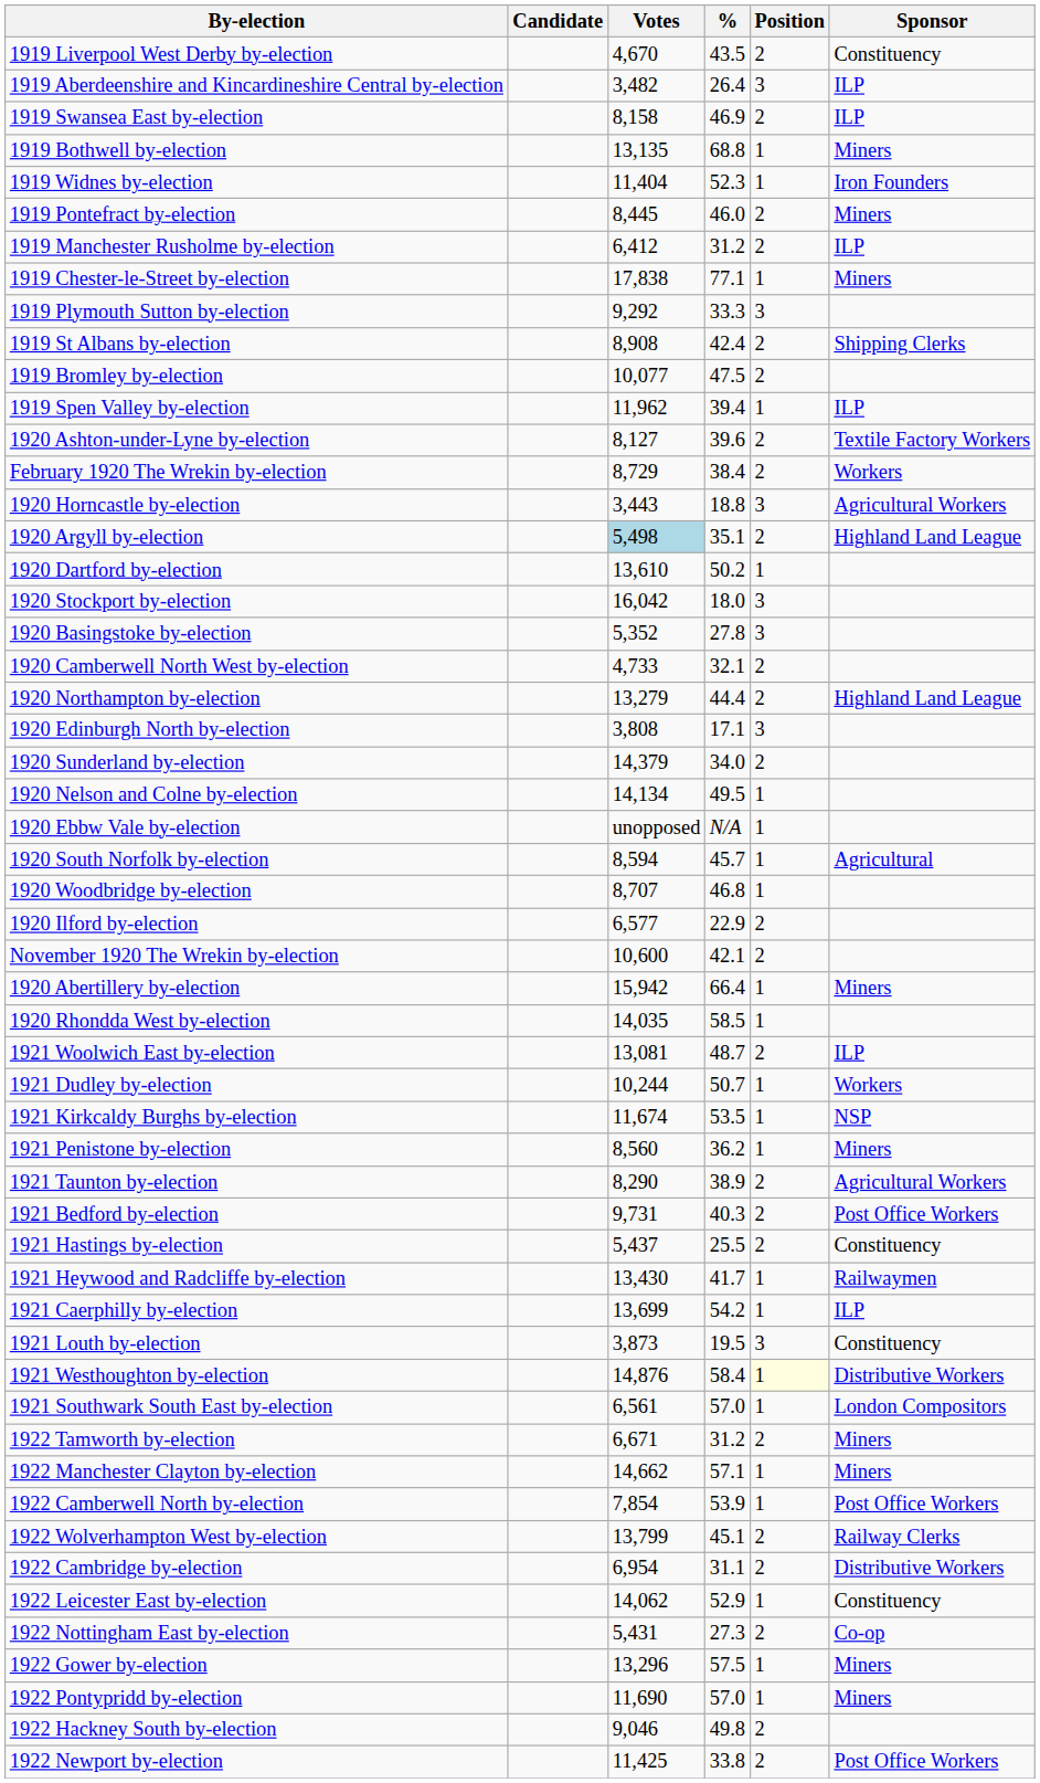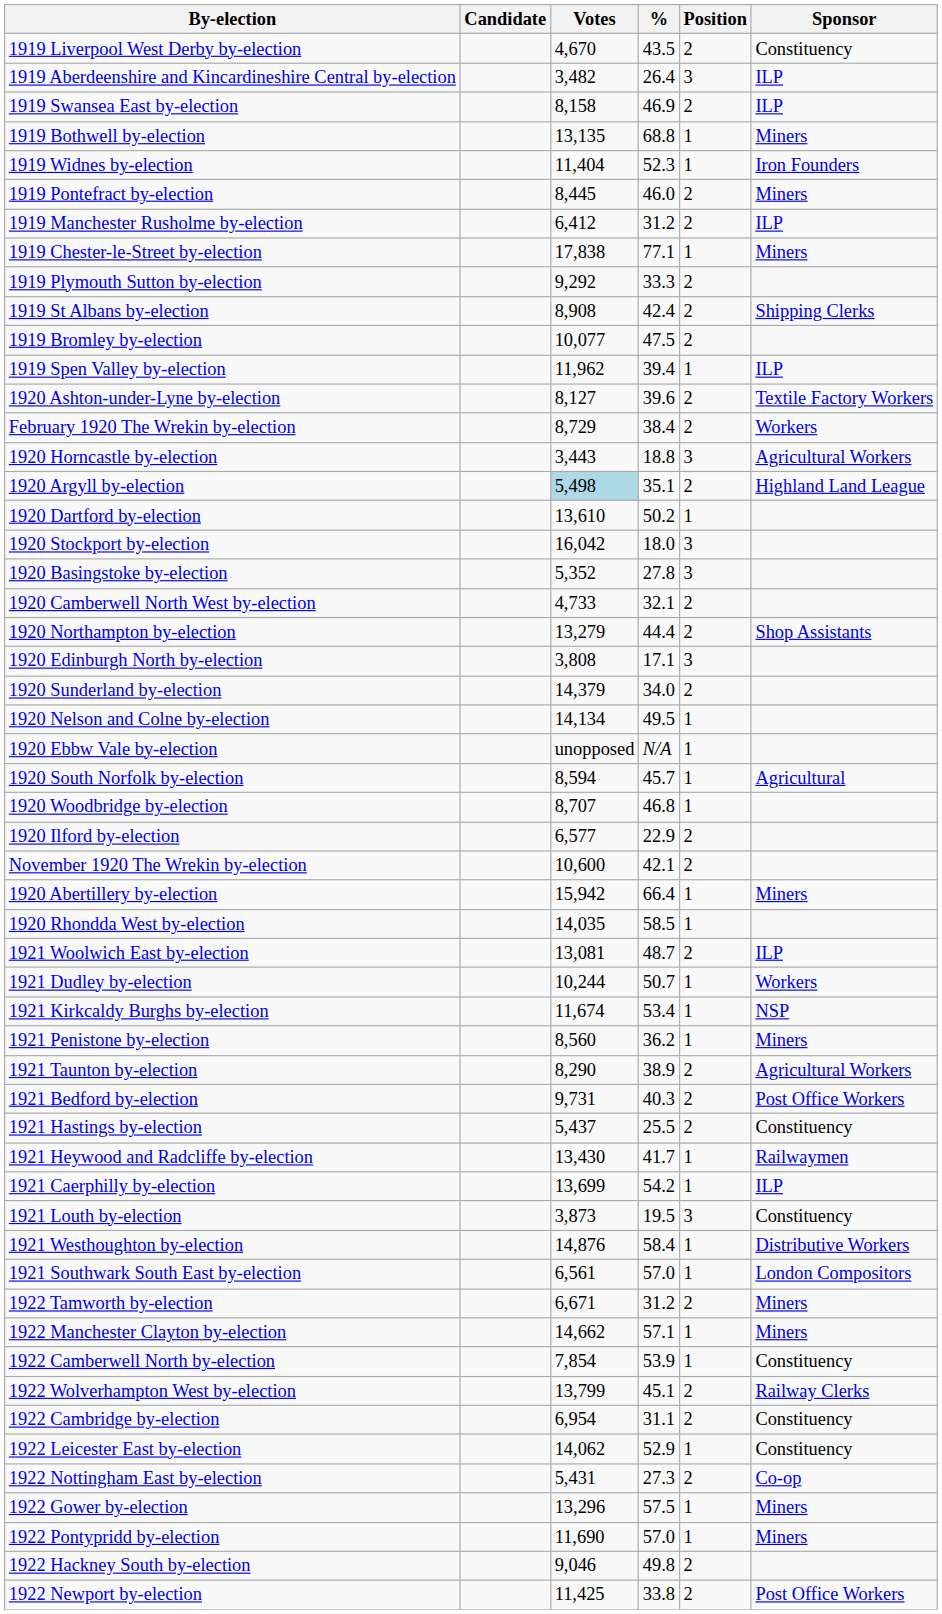 <table class="wikitable sortable">
 <tr>
 <th>By-election</th>
 <th>Candidate</th>
 <th>Votes</th>
 <th>%</th>
 <th>Position</th>
 <th>Sponsor</th>
 </tr>
 <tr>
 <td><a href='#'>1919 Liverpool West Derby by-election</a></td>
 <td></td>
 <td>4,670</td>
 <td>43.5</td>
 <td>2</td>
 <td>Constituency</td>
 </tr>
 <tr>
 <td><a href='#'>1919 Aberdeenshire and Kincardineshire Central by-election</a></td>
 <td></td>
 <td>3,482</td>
 <td>26.4</td>
 <td>3</td>
 <td><a href='#'>ILP</a></td>
 </tr>
 <tr>
 <td><a href='#'>1919 Swansea East by-election</a></td>
 <td></td>
 <td>8,158</td>
 <td>46.9</td>
 <td>2</td>
 <td><a href='#'>ILP</a></td>
 </tr>
 <tr>
 <td><a href='#'>1919 Bothwell by-election</a></td>
 <td></td>
 <td>13,135</td>
 <td>68.8</td>
 <td>1</td>
 <td><a href='#'>Miners</a></td>
 </tr>
 <tr>
 <td><a href='#'>1919 Widnes by-election</a></td>
 <td></td>
 <td>11,404</td>
 <td>52.3</td>
 <td>1</td>
 <td><a href='#'>Iron Founders</a></td>
 </tr>
 <tr>
 <td><a href='#'>1919 Pontefract by-election</a></td>
 <td></td>
 <td>8,445</td>
 <td>46.0</td>
 <td>2</td>
 <td><a href='#'>Miners</a></td>
 </tr>
 <tr>
 <td><a href='#'>1919 Manchester Rusholme by-election</a></td>
 <td></td>
 <td>6,412</td>
 <td>31.2</td>
 <td>2</td>
 <td><a href='#'>ILP</a></td>
 </tr>
 <tr>
 <td><a href='#'>1919 Chester-le-Street by-election</a></td>
 <td></td>
 <td>17,838</td>
 <td>77.1</td>
 <td>1</td>
 <td><a href='#'>Miners</a></td>
 </tr>
 <tr>
 <td><a href='#'>1919 Plymouth Sutton by-election</a></td>
 <td></td>
 <td>9,292</td>
 <td>33.3</td>
-<td>3</td>
+<td>2</td>
 <td></td>
 </tr>
 <tr>
 <td><a href='#'>1919 St Albans by-election</a></td>
 <td></td>
 <td>8,908</td>
 <td>42.4</td>
 <td>2</td>
 <td><a href='#'>Shipping Clerks</a></td>
 </tr>
 <tr>
 <td><a href='#'>1919 Bromley by-election</a></td>
 <td></td>
 <td>10,077</td>
 <td>47.5</td>
 <td>2</td>
 <td></td>
 </tr>
 <tr>
 <td><a href='#'>1919 Spen Valley by-election</a></td>
 <td></td>
 <td>11,962</td>
 <td>39.4</td>
 <td>1</td>
 <td><a href='#'>ILP</a></td>
 </tr>
 <tr>
 <td><a href='#'>1920 Ashton-under-Lyne by-election</a></td>
 <td></td>
 <td>8,127</td>
 <td>39.6</td>
 <td>2</td>
 <td><a href='#'>Textile Factory Workers</a></td>
 </tr>
 <tr>
 <td><a href='#'>February 1920 The Wrekin by-election</a></td>
 <td></td>
 <td>8,729</td>
 <td>38.4</td>
 <td>2</td>
 <td><a href='#'>Workers</a></td>
 </tr>
 <tr>
 <td><a href='#'>1920 Horncastle by-election</a></td>
 <td></td>
 <td>3,443</td>
 <td>18.8</td>
 <td>3</td>
 <td><a href='#'>Agricultural Workers</a></td>
 </tr>
 <tr>
 <td><a href='#'>1920 Argyll by-election</a></td>
 <td></td>
 <td style="background: lightblue;">5,498</td>
 <td>35.1</td>
 <td>2</td>
 <td><a href='#'>Highland Land League</a></td>
 </tr>
 <tr>
 <td><a href='#'>1920 Dartford by-election</a></td>
 <td></td>
 <td>13,610</td>
 <td>50.2</td>
 <td>1</td>
 <td></td>
 </tr>
 <tr>
 <td><a href='#'>1920 Stockport by-election</a></td>
 <td></td>
 <td>16,042</td>
 <td>18.0</td>
 <td>3</td>
 <td></td>
 </tr>
 <tr>
 <td><a href='#'>1920 Basingstoke by-election</a></td>
 <td></td>
 <td>5,352</td>
 <td>27.8</td>
 <td>3</td>
 <td></td>
 </tr>
 <tr>
 <td><a href='#'>1920 Camberwell North West by-election</a></td>
 <td></td>
 <td>4,733</td>
 <td>32.1</td>
 <td>2</td>
 <td></td>
 </tr>
 <tr>
 <td><a href='#'>1920 Northampton by-election</a></td>
 <td></td>
 <td>13,279</td>
 <td>44.4</td>
 <td>2</td>
-<td><a href='#'>Highland Land League</a></td>
+<td><a href='#'>Shop Assistants</a></td>
 </tr>
 <tr>
 <td><a href='#'>1920 Edinburgh North by-election</a></td>
 <td></td>
 <td>3,808</td>
 <td>17.1</td>
 <td>3</td>
 <td></td>
 </tr>
 <tr>
 <td><a href='#'>1920 Sunderland by-election</a></td>
 <td></td>
 <td>14,379</td>
 <td>34.0</td>
 <td>2</td>
 <td></td>
 </tr>
 <tr>
 <td><a href='#'>1920 Nelson and Colne by-election</a></td>
 <td></td>
 <td>14,134</td>
 <td>49.5</td>
 <td>1</td>
 <td></td>
 </tr>
 <tr>
 <td><a href='#'>1920 Ebbw Vale by-election</a></td>
 <td></td>
 <td>unopposed</td>
 <td><em>N/A</em></td>
 <td>1</td>
 <td></td>
 </tr>
 <tr>
 <td><a href='#'>1920 South Norfolk by-election</a></td>
 <td></td>
 <td>8,594</td>
 <td>45.7</td>
 <td>1</td>
 <td><a href='#'>Agricultural</a></td>
 </tr>
 <tr>
 <td><a href='#'>1920 Woodbridge by-election</a></td>
 <td></td>
 <td>8,707</td>
 <td>46.8</td>
 <td>1</td>
 <td></td>
 </tr>
 <tr>
 <td><a href='#'>1920 Ilford by-election</a></td>
 <td></td>
 <td>6,577</td>
 <td>22.9</td>
 <td>2</td>
 <td></td>
 </tr>
 <tr>
 <td><a href='#'>November 1920 The Wrekin by-election</a></td>
 <td></td>
 <td>10,600</td>
 <td>42.1</td>
 <td>2</td>
 <td></td>
 </tr>
 <tr>
 <td><a href='#'>1920 Abertillery by-election</a></td>
 <td></td>
 <td>15,942</td>
 <td>66.4</td>
 <td>1</td>
 <td><a href='#'>Miners</a></td>
 </tr>
 <tr>
 <td><a href='#'>1920 Rhondda West by-election</a></td>
 <td></td>
 <td>14,035</td>
 <td>58.5</td>
 <td>1</td>
 <td></td>
 </tr>
 <tr>
 <td><a href='#'>1921 Woolwich East by-election</a></td>
 <td></td>
 <td>13,081</td>
 <td>48.7</td>
 <td>2</td>
 <td><a href='#'>ILP</a></td>
 </tr>
 <tr>
 <td><a href='#'>1921 Dudley by-election</a></td>
 <td></td>
 <td>10,244</td>
 <td>50.7</td>
 <td>1</td>
 <td><a href='#'>Workers</a></td>
 </tr>
 <tr>
 <td><a href='#'>1921 Kirkcaldy Burghs by-election</a></td>
 <td></td>
 <td>11,674</td>
-<td>53.5</td>
+<td>53.4</td>
 <td>1</td>
 <td><a href='#'>NSP</a></td>
 </tr>
 <tr>
 <td><a href='#'>1921 Penistone by-election</a></td>
 <td></td>
 <td>8,560</td>
 <td>36.2</td>
 <td>1</td>
 <td><a href='#'>Miners</a></td>
 </tr>
 <tr>
 <td><a href='#'>1921 Taunton by-election</a></td>
 <td></td>
 <td>8,290</td>
 <td>38.9</td>
 <td>2</td>
 <td><a href='#'>Agricultural Workers</a></td>
 </tr>
 <tr>
 <td><a href='#'>1921 Bedford by-election</a></td>
 <td></td>
 <td>9,731</td>
 <td>40.3</td>
 <td>2</td>
 <td><a href='#'>Post Office Workers</a></td>
 </tr>
 <tr>
 <td><a href='#'>1921 Hastings by-election</a></td>
 <td></td>
 <td>5,437</td>
 <td>25.5</td>
 <td>2</td>
 <td>Constituency</td>
 </tr>
 <tr>
 <td><a href='#'>1921 Heywood and Radcliffe by-election</a></td>
 <td></td>
 <td>13,430</td>
 <td>41.7</td>
 <td>1</td>
 <td><a href='#'>Railwaymen</a></td>
 </tr>
 <tr>
 <td><a href='#'>1921 Caerphilly by-election</a></td>
 <td></td>
 <td>13,699</td>
 <td>54.2</td>
 <td>1</td>
 <td><a href='#'>ILP</a></td>
 </tr>
 <tr>
 <td><a href='#'>1921 Louth by-election</a></td>
 <td></td>
 <td>3,873</td>
 <td>19.5</td>
 <td>3</td>
 <td>Constituency</td>
 </tr>
 <tr>
 <td><a href='#'>1921 Westhoughton by-election</a></td>
 <td></td>
 <td>14,876</td>
 <td>58.4</td>
-<td style="background: lightyellow;">1</td>
+<td>1</td>
 <td><a href='#'>Distributive Workers</a></td>
 </tr>
 <tr>
 <td><a href='#'>1921 Southwark South East by-election</a></td>
 <td></td>
 <td>6,561</td>
 <td>57.0</td>
 <td>1</td>
 <td><a href='#'>London Compositors</a></td>
 </tr>
 <tr>
 <td><a href='#'>1922 Tamworth by-election</a></td>
 <td></td>
 <td>6,671</td>
 <td>31.2</td>
 <td>2</td>
 <td><a href='#'>Miners</a></td>
 </tr>
 <tr>
 <td><a href='#'>1922 Manchester Clayton by-election</a></td>
 <td></td>
 <td>14,662</td>
 <td>57.1</td>
 <td>1</td>
 <td><a href='#'>Miners</a></td>
 </tr>
 <tr>
 <td><a href='#'>1922 Camberwell North by-election</a></td>
 <td></td>
 <td>7,854</td>
 <td>53.9</td>
 <td>1</td>
-<td><a href='#'>Post Office Workers</a></td>
+<td>Constituency</td>
 </tr>
 <tr>
 <td><a href='#'>1922 Wolverhampton West by-election</a></td>
 <td></td>
 <td>13,799</td>
 <td>45.1</td>
 <td>2</td>
 <td><a href='#'>Railway Clerks</a></td>
 </tr>
 <tr>
 <td><a href='#'>1922 Cambridge by-election</a></td>
 <td></td>
 <td>6,954</td>
 <td>31.1</td>
 <td>2</td>
-<td><a href='#'>Distributive Workers</a></td>
+<td>Constituency</td>
 </tr>
 <tr>
 <td><a href='#'>1922 Leicester East by-election</a></td>
 <td></td>
 <td>14,062</td>
 <td>52.9</td>
 <td>1</td>
 <td>Constituency</td>
 </tr>
 <tr>
 <td><a href='#'>1922 Nottingham East by-election</a></td>
 <td></td>
 <td>5,431</td>
 <td>27.3</td>
 <td>2</td>
 <td><a href='#'>Co-op</a></td>
 </tr>
 <tr>
 <td><a href='#'>1922 Gower by-election</a></td>
 <td></td>
 <td>13,296</td>
 <td>57.5</td>
 <td>1</td>
 <td><a href='#'>Miners</a></td>
 </tr>
 <tr>
 <td><a href='#'>1922 Pontypridd by-election</a></td>
 <td></td>
 <td>11,690</td>
 <td>57.0</td>
 <td>1</td>
 <td><a href='#'>Miners</a></td>
 </tr>
 <tr>
 <td><a href='#'>1922 Hackney South by-election</a></td>
 <td></td>
 <td>9,046</td>
 <td>49.8</td>
 <td>2</td>
 <td></td>
 </tr>
 <tr>
 <td><a href='#'>1922 Newport by-election</a></td>
 <td></td>
 <td>11,425</td>
 <td>33.8</td>
 <td>2</td>
 <td><a href='#'>Post Office Workers</a></td>
 </tr>
 </table>
